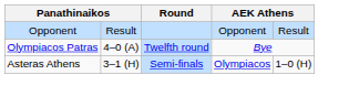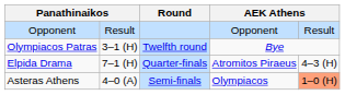 <table class="wikitable" style="text-align:center">
 <tr>
 <th colspan="2">Panathinaikos</th>
 <th>Round</th>
 <th colspan="2">AEK Athens</th>
 </tr>
 <tr style="background:#C1E0FF">
 <td>Opponent</td>
 <td>Result</td>
 <td></td>
 <td>Opponent</td>
 <td>Result</td>
 </tr>
 <tr>
 <td style="text-align:left"><a href='#'>Olympiacos Patras</a></td>
-<td>4–0 (A)</td>
+<td>3–1 (H)</td>
 <td style="background:#C1E0FF"><a href='#'>Twelfth round</a></td>
 <td colspan=2><em><a href='#'>Bye</a></em></td>
 </tr>
 <tr>
+<td style="text-align:left"><a href='#'>Elpida Drama</a></td>
+<td>7–1 (H)</td>
+<td style="background:#C1E0FF"><a href='#'>Quarter-finals</a></td>
+<td style="text-align:left"><a href='#'>Atromitos Piraeus</a></td>
+<td>4–3 (H)</td>
+</tr>
+<tr>
 <td style="text-align:left">Asteras Athens</td>
-<td>3–1 (H)</td>
+<td>4–0 (A)</td>
 <td style="background:#C1E0FF"><a href='#'>Semi-finals</a></td>
 <td style="text-align:left"><a href='#'>Olympiacos</a></td>
-<td>1–0 (H)</td>
+<td style="background: lightsalmon;">1–0 (H)</td>
 </tr>
 </table>
